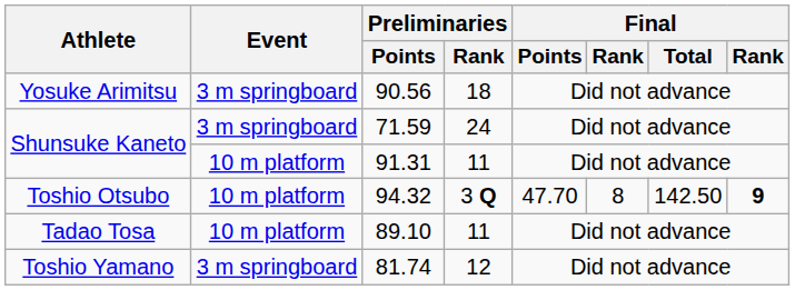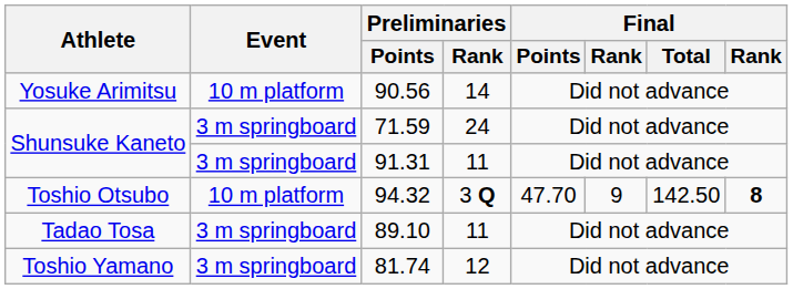 <table class="wikitable" style="font-size:90%">
 <tr>
 <th rowspan="2">Athlete</th>
 <th rowspan="2">Event</th>
 <th colspan=2>Preliminaries</th>
 <th colspan=4>Final</th>
 </tr>
 <tr style="font-size:95%">
 <th>Points</th>
 <th>Rank</th>
 <th>Points</th>
 <th>Rank</th>
 <th>Total</th>
 <th>Rank</th>
 </tr>
 <tr align=center>
 <td rowspan=1><a href='#'>Yosuke Arimitsu</a></td>
-<td><a href='#'>3 m springboard</a></td>
+<td><a href='#'>10 m platform</a></td>
 <td align="center">90.56</td>
-<td align="center">18</td>
+<td align="center">14</td>
 <td align="center" colspan=4>Did not advance</td>
 </tr>
 <tr align=center>
 <td rowspan=2><a href='#'>Shunsuke Kaneto</a></td>
 <td><a href='#'>3 m springboard</a></td>
 <td align="center">71.59</td>
 <td align="center">24</td>
 <td colspan=4>Did not advance</td>
 </tr>
 <tr align=center>
-<td><a href='#'>10 m platform</a></td>
+<td><a href='#'>3 m springboard</a></td>
 <td align="center">91.31</td>
 <td align="center">11</td>
 <td align="center" colspan=4>Did not advance</td>
 </tr>
 <tr align=center>
 <td rowspan=1><a href='#'>Toshio Otsubo</a></td>
 <td><a href='#'>10 m platform</a></td>
 <td align="center">94.32</td>
 <td align="center">3 <strong>Q</strong></td>
 <td align="center">47.70</td>
-<td align="center">8</td>
+<td align="center">9</td>
 <td align="center">142.50</td>
-<td align="center"><strong>9</strong></td>
+<td align="center"><strong>8</strong></td>
 </tr>
 <tr align=center>
 <td rowspan=1><a href='#'>Tadao Tosa</a></td>
-<td><a href='#'>10 m platform</a></td>
+<td><a href='#'>3 m springboard</a></td>
 <td align="center">89.10</td>
 <td align="center">11</td>
 <td colspan=4>Did not advance</td>
 </tr>
 <tr align=center>
 <td rowspan=1><a href='#'>Toshio Yamano</a></td>
 <td><a href='#'>3 m springboard</a></td>
 <td align="center">81.74</td>
 <td align="center">12</td>
 <td colspan=4>Did not advance</td>
 </tr>
 </table>
